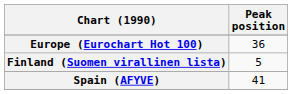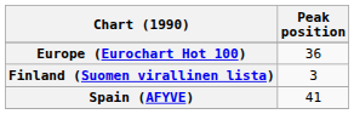 <table class="wikitable sortable plainrowheaders" style="text-align:center">
 <tr>
 <th scope="col">Chart (1990)</th>
 <th scope="col">Peak<br>position</th>
 </tr>
 <tr>
 </tr>
 <tr>
 </tr>
 <tr>
 <th scope="row">Europe (<a href='#'>Eurochart Hot 100</a>)</th>
 <td>36</td>
 </tr>
 <tr>
 <th scope="row">Finland (<a href='#'>Suomen virallinen lista</a>)</th>
-<td>5</td>
+<td>3</td>
 </tr>
 <tr>
 </tr>
 <tr>
 </tr>
 <tr>
 </tr>
 <tr>
 <th scope="row">Spain (<a href='#'>AFYVE</a>)</th>
 <td>41</td>
 </tr>
 <tr>
 </tr>
 <tr>
 </tr>
 <tr>
 </tr>
 <tr>
 </tr>
 <tr>
 </tr>
 <tr>
 </tr>
 <tr>
 </tr>
 </table>
